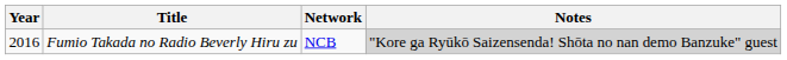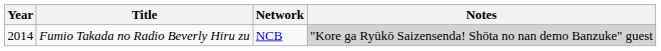 <table class="wikitable">
 <tr>
 <th>Year</th>
 <th>Title</th>
 <th>Network</th>
 <th>Notes</th>
 </tr>
 <tr>
-<td>2016</td>
+<td>2014</td>
 <td><em>Fumio Takada no Radio Beverly Hiru zu</em></td>
 <td><a href='#'>NCB</a></td>
 <td style="background: lightgrey;">"Kore ga Ryūkō Saizensenda! Shōta no nan demo Banzuke" guest</td>
 </tr>
 </table>
